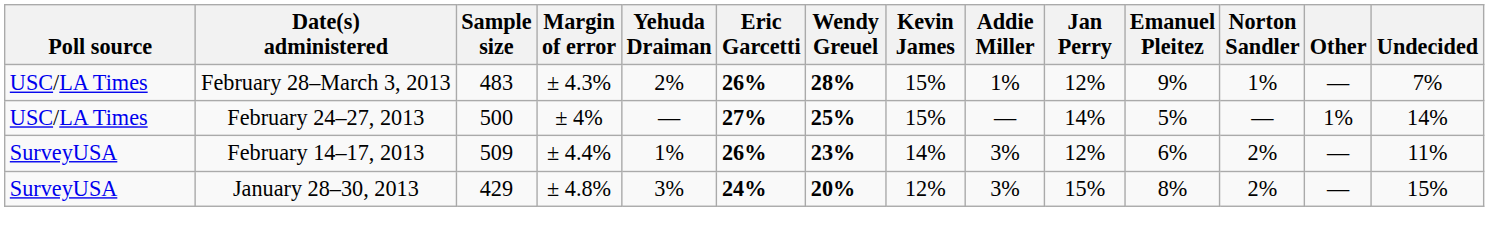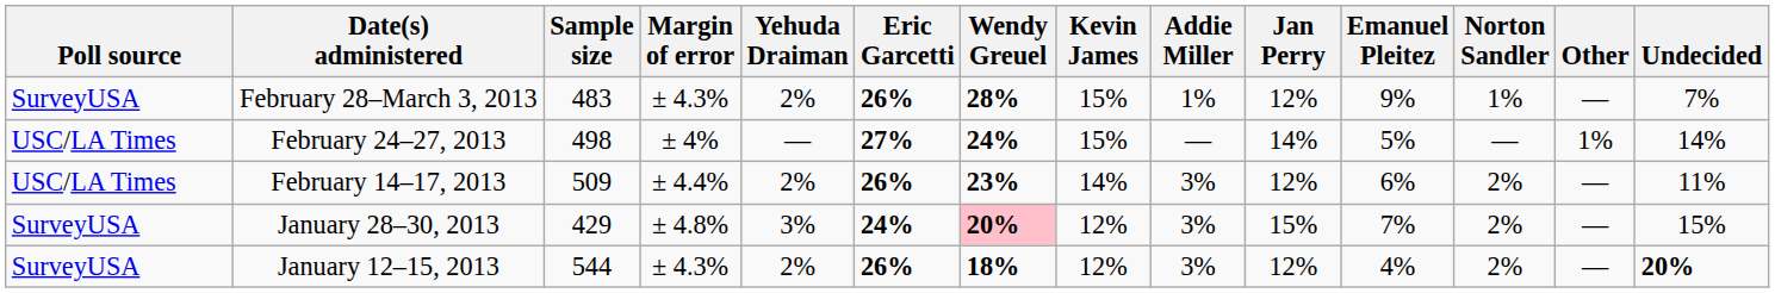 <table class="wikitable">
 <tr valign= bottom>
 <th style="width:130px;">Poll source</th>
 <th style="width:180px;">Date(s)<br>administered</th>
 <th>Sample<br>size</th>
 <th>Margin<br>of error</th>
 <th style="width:50px;">Yehuda<br>Draiman</th>
 <th style="width:50px;">Eric<br>Garcetti</th>
 <th style="width:50px;">Wendy<br>Greuel</th>
 <th style="width:50px;">Kevin<br>James</th>
 <th style="width:50px;">Addie<br>Miller</th>
 <th style="width:50px;">Jan<br>Perry</th>
 <th style="width:50px;">Emanuel<br>Pleitez</th>
 <th style="width:50px;">Norton<br>Sandler</th>
 <th>Other</th>
 <th>Undecided</th>
 </tr>
 <tr>
-<td><a href='#'>USC</a>/<a href='#'>LA Times</a></td>
+<td><a href='#'>SurveyUSA</a></td>
 <td align=center>February 28–March 3, 2013</td>
 <td align=center>483</td>
 <td align=center>± 4.3%</td>
 <td align=center>2%</td>
 <td><strong>26%</strong></td>
 <td><strong>28%</strong></td>
 <td align=center>15%</td>
 <td align=center>1%</td>
 <td align=center>12%</td>
 <td align=center>9%</td>
 <td align=center>1%</td>
 <td align=center>—</td>
 <td align=center>7%</td>
 </tr>
 <tr>
 <td><a href='#'>USC</a>/<a href='#'>LA Times</a></td>
 <td align=center>February 24–27, 2013</td>
-<td align=center>500</td>
+<td align=center>498</td>
 <td align=center>± 4%</td>
 <td align=center>—</td>
 <td><strong>27%</strong></td>
-<td><strong>25%</strong></td>
+<td><strong>24%</strong></td>
 <td align=center>15%</td>
 <td align=center>—</td>
 <td align=center>14%</td>
 <td align=center>5%</td>
 <td align=center>—</td>
 <td align=center>1%</td>
 <td align=center>14%</td>
 </tr>
 <tr>
-<td><a href='#'>SurveyUSA</a></td>
+<td><a href='#'>USC</a>/<a href='#'>LA Times</a></td>
 <td align=center>February 14–17, 2013</td>
 <td align=center>509</td>
 <td align=center>± 4.4%</td>
-<td align=center>1%</td>
+<td align=center>2%</td>
 <td><strong>26%</strong></td>
 <td><strong>23%</strong></td>
 <td align=center>14%</td>
 <td align=center>3%</td>
 <td align=center>12%</td>
 <td align=center>6%</td>
 <td align=center>2%</td>
 <td align=center>—</td>
 <td align=center>11%</td>
 </tr>
 <tr>
 <td><a href='#'>SurveyUSA</a></td>
 <td align=center>January 28–30, 2013</td>
 <td align=center>429</td>
 <td align=center>± 4.8%</td>
 <td align=center>3%</td>
 <td><strong>24%</strong></td>
-<td><strong>20%</strong></td>
+<td style="background: pink;"><strong>20%</strong></td>
 <td align=center>12%</td>
 <td align=center>3%</td>
 <td align=center>15%</td>
-<td align=center>8%</td>
+<td align=center>7%</td>
 <td align=center>2%</td>
 <td align=center>—</td>
 <td align=center>15%</td>
 </tr>
+<tr>
+<td><a href='#'>SurveyUSA</a></td>
+<td align=center>January 12–15, 2013</td>
+<td align=center>544</td>
+<td align=center>± 4.3%</td>
+<td align=center>2%</td>
+<td><strong>26%</strong></td>
+<td><strong>18%</strong></td>
+<td align=center>12%</td>
+<td align=center>3%</td>
+<td align=center>12%</td>
+<td align=center>4%</td>
+<td align=center>2%</td>
+<td align=center>—</td>
+<td><strong>20%</strong></td>
+</tr>
 </table>
